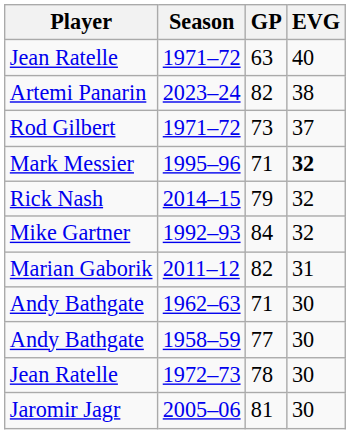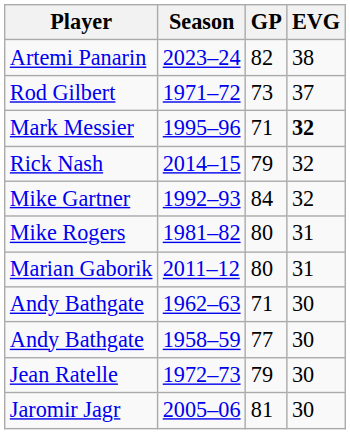 <table class="wikitable">
 <tr>
 <th>Player</th>
 <th>Season</th>
 <th>GP</th>
 <th>EVG</th>
-</tr>
-<tr>
-<td><a href='#'>Jean Ratelle</a></td>
-<td><a href='#'>1971–72</a></td>
-<td>63</td>
-<td>40</td>
 </tr>
 <tr>
 <td><a href='#'>Artemi Panarin</a></td>
 <td><a href='#'>2023–24</a></td>
 <td>82</td>
 <td>38</td>
 </tr>
 <tr>
 <td><a href='#'>Rod Gilbert</a></td>
 <td><a href='#'>1971–72</a></td>
 <td>73</td>
 <td>37</td>
 </tr>
 <tr>
 <td><a href='#'>Mark Messier</a></td>
 <td><a href='#'>1995–96</a></td>
 <td>71</td>
 <td><strong>32</strong></td>
 </tr>
 <tr>
 <td><a href='#'>Rick Nash</a></td>
 <td><a href='#'>2014–15</a></td>
 <td>79</td>
 <td>32</td>
 </tr>
 <tr>
 <td><a href='#'>Mike Gartner</a></td>
 <td><a href='#'>1992–93</a></td>
 <td>84</td>
 <td>32</td>
 </tr>
 <tr>
+<td><a href='#'>Mike Rogers</a></td>
+<td><a href='#'>1981–82</a></td>
+<td>80</td>
+<td>31</td>
+</tr>
+<tr>
 <td><a href='#'>Marian Gaborik</a></td>
 <td><a href='#'>2011–12</a></td>
-<td>82</td>
+<td>80</td>
 <td>31</td>
 </tr>
 <tr>
 <td><a href='#'>Andy Bathgate</a></td>
 <td><a href='#'>1962–63</a></td>
 <td>71</td>
 <td>30</td>
 </tr>
 <tr>
 <td><a href='#'>Andy Bathgate</a></td>
 <td><a href='#'>1958–59</a></td>
 <td>77</td>
 <td>30</td>
 </tr>
 <tr>
 <td><a href='#'>Jean Ratelle</a></td>
 <td><a href='#'>1972–73</a></td>
-<td>78</td>
+<td>79</td>
 <td>30</td>
 </tr>
 <tr>
 <td><a href='#'>Jaromir Jagr</a></td>
 <td><a href='#'>2005–06</a></td>
 <td>81</td>
 <td>30</td>
 </tr>
 </table>
